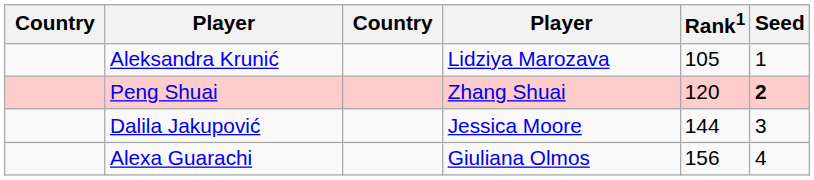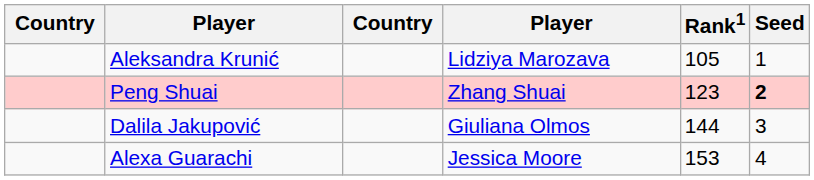 <table class="sortable wikitable">
 <tr>
 <th style="width:70px;">Country</th>
 <th style="width:175px;">Player</th>
 <th style="width:70px;">Country</th>
 <th style="width:175px;">Player</th>
 <th>Rank<sup>1</sup></th>
 <th>Seed</th>
 </tr>
 <tr>
 <td></td>
 <td><a href='#'>Aleksandra Krunić</a></td>
 <td></td>
 <td><a href='#'>Lidziya Marozava</a></td>
 <td>105</td>
 <td>1</td>
 </tr>
 <tr style="background:#fcc;">
 <td></td>
 <td><a href='#'>Peng Shuai</a></td>
 <td></td>
 <td><a href='#'>Zhang Shuai</a></td>
-<td>120</td>
+<td>123</td>
 <td><strong>2</strong></td>
 </tr>
 <tr>
 <td></td>
 <td><a href='#'>Dalila Jakupović</a></td>
 <td></td>
-<td><a href='#'>Jessica Moore</a></td>
+<td><a href='#'>Giuliana Olmos</a></td>
 <td>144</td>
 <td>3</td>
 </tr>
 <tr>
 <td></td>
 <td><a href='#'>Alexa Guarachi</a></td>
 <td></td>
-<td><a href='#'>Giuliana Olmos</a></td>
-<td>156</td>
+<td><a href='#'>Jessica Moore</a></td>
+<td>153</td>
 <td>4</td>
 </tr>
 </table>
